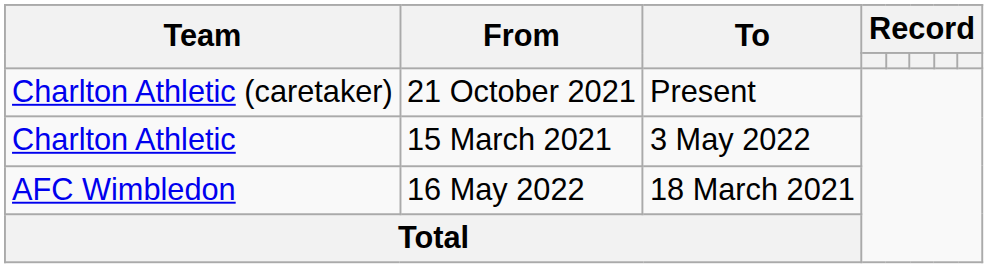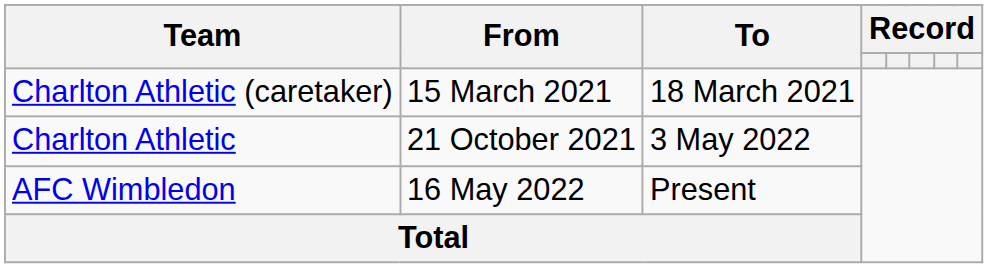 <table class=wikitable style=text-align:center>
 <tr>
 <th rowspan=2>Team</th>
 <th rowspan=2>From</th>
 <th rowspan=2>To</th>
 <th colspan=5>Record</th>
 </tr>
 <tr>
 <th></th>
 <th></th>
 <th></th>
 <th></th>
 <th></th>
 </tr>
 <tr>
 <td align=left><a href='#'>Charlton Athletic</a> (caretaker)</td>
-<td align=left>21 October 2021</td>
-<td align=left>Present<br></td>
+<td align=left>15 March 2021</td>
+<td align=left>18 March 2021<br></td>
 </tr>
 <tr>
 <td align=left><a href='#'>Charlton Athletic</a></td>
-<td align=left>15 March 2021</td>
+<td align=left>21 October 2021</td>
 <td align=left>3 May 2022<br></td>
 </tr>
 <tr>
 <td align=left><a href='#'>AFC Wimbledon</a></td>
 <td align=left>16 May 2022</td>
-<td align=left>18 March 2021<br></td>
+<td align=left>Present<br></td>
 </tr>
 <tr>
 <th colspan=3>Total<br></th>
 </tr>
 </table>
